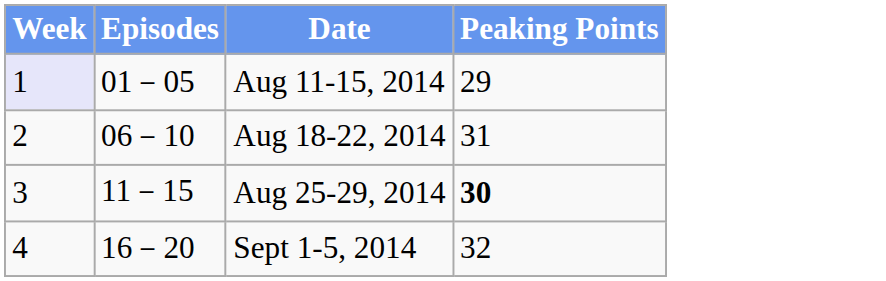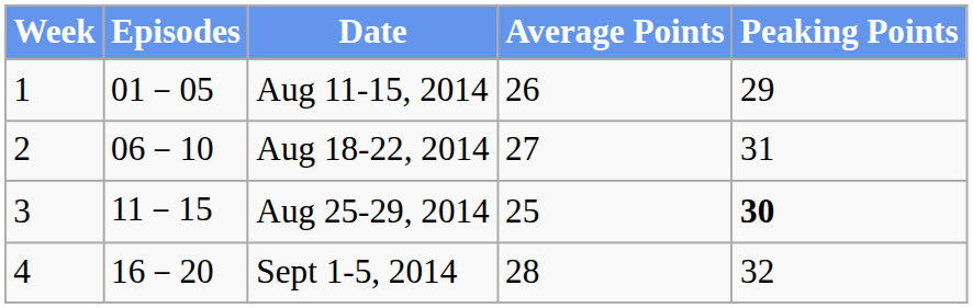 <table class="wikitable">
 <tr style="background:cornflowerblue; color:white" align="center">
 <td><strong>Week</strong></td>
 <td><strong>Episodes</strong></td>
 <td><strong>Date</strong></td>
+<td><strong>Average Points</strong></td>
 <td><strong>Peaking Points</strong></td>
 </tr>
 <tr>
-<td style="background: lavender;">1</td>
+<td>1</td>
 <td>01－05</td>
 <td>Aug 11-15, 2014</td>
+<td>26</td>
 <td>29</td>
 </tr>
 <tr>
 <td>2</td>
 <td>06－10</td>
 <td>Aug 18-22, 2014</td>
+<td>27</td>
 <td>31</td>
 </tr>
 <tr>
 <td>3</td>
 <td>11－15</td>
 <td>Aug 25-29, 2014</td>
+<td>25</td>
 <td><strong>30</strong></td>
 </tr>
 <tr>
 <td>4</td>
 <td>16－20</td>
 <td>Sept 1-5, 2014</td>
+<td>28</td>
 <td>32</td>
 </tr>
 </table>
